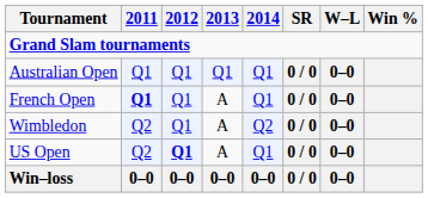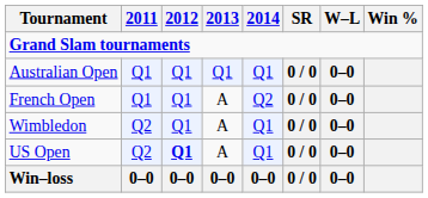 <table class=wikitable style=text-align:center;font-size:97%>
 <tr>
 <th>Tournament</th>
 <th><a href='#'>2011</a></th>
 <th><a href='#'>2012</a></th>
 <th><a href='#'>2013</a></th>
 <th><a href='#'>2014</a></th>
 <th>SR</th>
 <th>W–L</th>
 <th>Win %</th>
 </tr>
 <tr>
 <td colspan=23 align=left><strong><a href='#'>Grand Slam tournaments</a></strong></td>
 </tr>
 <tr>
 <td align=left><a href='#'>Australian Open</a></td>
 <td bgcolor=ecf2ff><a href='#'>Q1</a></td>
 <td bgcolor=ecf2ff><a href='#'>Q1</a></td>
 <td bgcolor=ecf2ff><a href='#'>Q1</a></td>
 <td bgcolor=ecf2ff><a href='#'>Q1</a></td>
 <th>0 / 0</th>
 <th>0–0</th>
 <th></th>
 </tr>
 <tr>
 <td align=left><a href='#'>French Open</a></td>
-<td bgcolor=ecf2ff><strong><a href='#'>Q1</a></strong></td>
+<td bgcolor=ecf2ff><a href='#'>Q1</a></td>
 <td bgcolor=ecf2ff><a href='#'>Q1</a></td>
 <td>A</td>
-<td bgcolor=ecf2ff><a href='#'>Q1</a></td>
+<td bgcolor=ecf2ff><a href='#'>Q2</a></td>
 <th>0 / 0</th>
 <th>0–0</th>
 <th></th>
 </tr>
 <tr>
 <td align=left><a href='#'>Wimbledon</a></td>
 <td bgcolor=ecf2ff><a href='#'>Q2</a></td>
 <td bgcolor=ecf2ff><a href='#'>Q1</a></td>
 <td>A</td>
-<td bgcolor=ecf2ff><a href='#'>Q2</a></td>
+<td bgcolor=ecf2ff><a href='#'>Q1</a></td>
 <th>0 / 0</th>
 <th>0–0</th>
 <th></th>
 </tr>
 <tr>
 <td align=left><a href='#'>US Open</a></td>
 <td bgcolor=ecf2ff><a href='#'>Q2</a></td>
 <td bgcolor=ecf2ff><strong><a href='#'>Q1</a></strong></td>
 <td>A</td>
 <td bgcolor=ecf2ff><a href='#'>Q1</a></td>
 <th>0 / 0</th>
 <th>0–0</th>
 <th></th>
 </tr>
 <tr>
 <th style=text-align:left>Win–loss</th>
 <th>0–0</th>
 <th>0–0</th>
 <th>0–0</th>
 <th>0–0</th>
 <th>0 / 0</th>
 <th>0–0</th>
 <th></th>
 </tr>
 </table>
